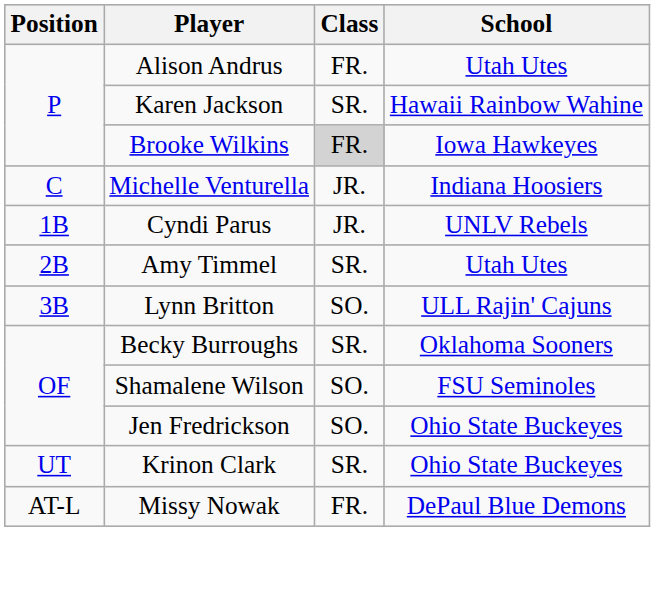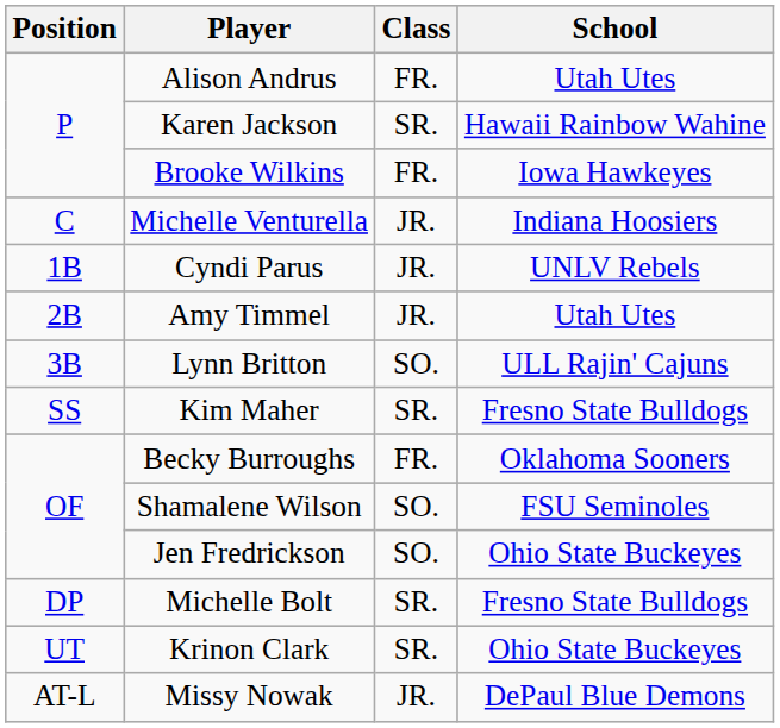 <table class="wikitable">
 <tr>
 <th>Position</th>
 <th>Player</th>
 <th>Class</th>
 <th>School</th>
 </tr>
 <tr align=center>
 <td rowspan=3><a href='#'>P</a></td>
 <td>Alison Andrus</td>
 <td>FR.</td>
 <td><a href='#'>Utah Utes</a></td>
 </tr>
 <tr align=center>
 <td>Karen Jackson</td>
 <td>SR.</td>
 <td><a href='#'>Hawaii Rainbow Wahine</a></td>
 </tr>
 <tr align=center>
 <td><a href='#'>Brooke Wilkins</a></td>
-<td style="background: lightgrey;">FR.</td>
+<td>FR.</td>
 <td><a href='#'>Iowa Hawkeyes</a></td>
 </tr>
 <tr align=center>
 <td rowspan=1><a href='#'>C</a></td>
 <td><a href='#'>Michelle Venturella</a></td>
 <td>JR.</td>
 <td><a href='#'>Indiana Hoosiers</a></td>
 </tr>
 <tr align=center>
 <td rowspan=1><a href='#'>1B</a></td>
 <td>Cyndi Parus</td>
 <td>JR.</td>
 <td><a href='#'>UNLV Rebels</a></td>
 </tr>
 <tr align=center>
 <td rowspan=1><a href='#'>2B</a></td>
 <td>Amy Timmel</td>
-<td>SR.</td>
+<td>JR.</td>
 <td><a href='#'>Utah Utes</a></td>
 </tr>
 <tr align=center>
 <td rowspan=1><a href='#'>3B</a></td>
 <td>Lynn Britton</td>
 <td>SO.</td>
 <td><a href='#'>ULL Rajin' Cajuns</a></td>
 </tr>
 <tr align=center>
+<td rowspan=1><a href='#'>SS</a></td>
+<td>Kim Maher</td>
+<td>SR.</td>
+<td><a href='#'>Fresno State Bulldogs</a></td>
+</tr>
+<tr align=center>
 <td rowspan=3><a href='#'>OF</a></td>
 <td>Becky Burroughs</td>
-<td>SR.</td>
+<td>FR.</td>
 <td><a href='#'>Oklahoma Sooners</a></td>
 </tr>
 <tr align=center>
 <td>Shamalene Wilson</td>
 <td>SO.</td>
 <td><a href='#'>FSU Seminoles</a></td>
 </tr>
 <tr align=center>
 <td>Jen Fredrickson</td>
 <td>SO.</td>
 <td><a href='#'>Ohio State Buckeyes</a></td>
 </tr>
 <tr align=center>
+<td rowspan=1><a href='#'>DP</a></td>
+<td>Michelle Bolt</td>
+<td>SR.</td>
+<td><a href='#'>Fresno State Bulldogs</a></td>
+</tr>
+<tr align=center>
 <td rowspan=1><a href='#'>UT</a></td>
 <td>Krinon Clark</td>
 <td>SR.</td>
 <td><a href='#'>Ohio State Buckeyes</a></td>
 </tr>
 <tr align=center>
 <td rowspan=1>AT-L</td>
 <td>Missy Nowak</td>
-<td>FR.</td>
+<td>JR.</td>
 <td><a href='#'>DePaul Blue Demons</a></td>
 </tr>
 </table>
